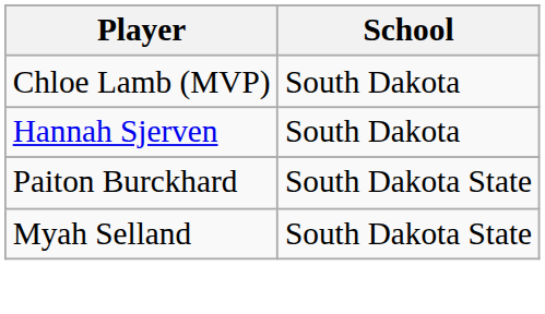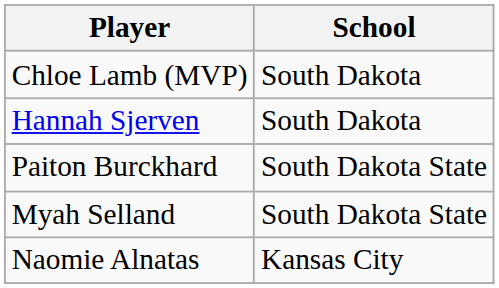 <table class="wikitable">
 <tr>
 <th>Player</th>
 <th>School</th>
 </tr>
 <tr>
 <td>Chloe Lamb (MVP)</td>
 <td>South Dakota</td>
 </tr>
 <tr>
 <td><a href='#'>Hannah Sjerven</a></td>
 <td>South Dakota</td>
 </tr>
 <tr>
 <td>Paiton Burckhard</td>
 <td>South Dakota State</td>
 </tr>
 <tr>
 <td>Myah Selland</td>
 <td>South Dakota State</td>
 </tr>
+<tr>
+<td>Naomie Alnatas</td>
+<td>Kansas City</td>
+</tr>
 </table>
